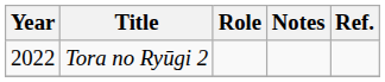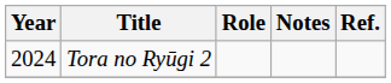 <table class="wikitable">
 <tr>
 <th>Year</th>
 <th>Title</th>
 <th>Role</th>
 <th>Notes</th>
 <th>Ref.</th>
 </tr>
 <tr>
-<td>2022</td>
+<td>2024</td>
 <td><em>Tora no Ryūgi 2</em></td>
 <td></td>
 <td></td>
 <td></td>
 </tr>
 <tr>
 </tr>
 </table>
